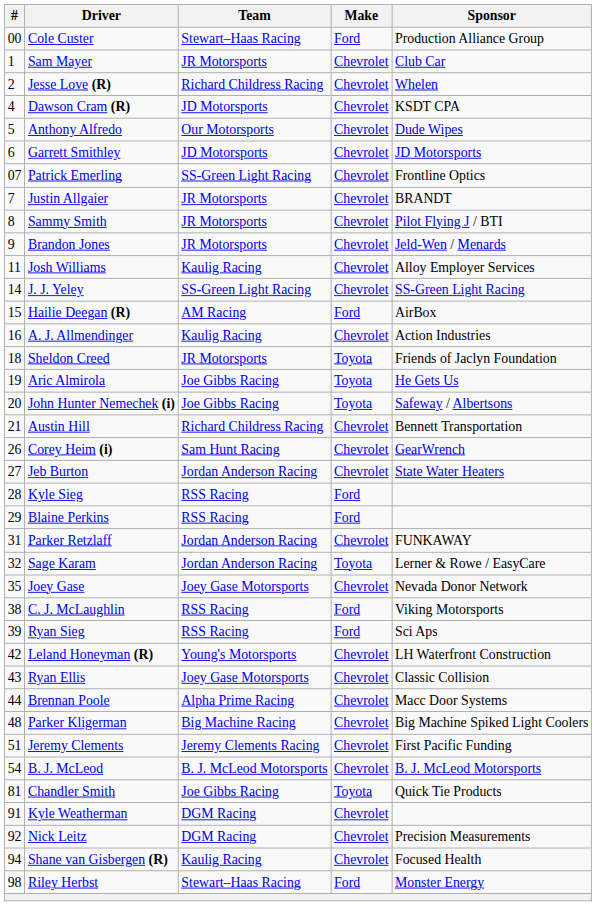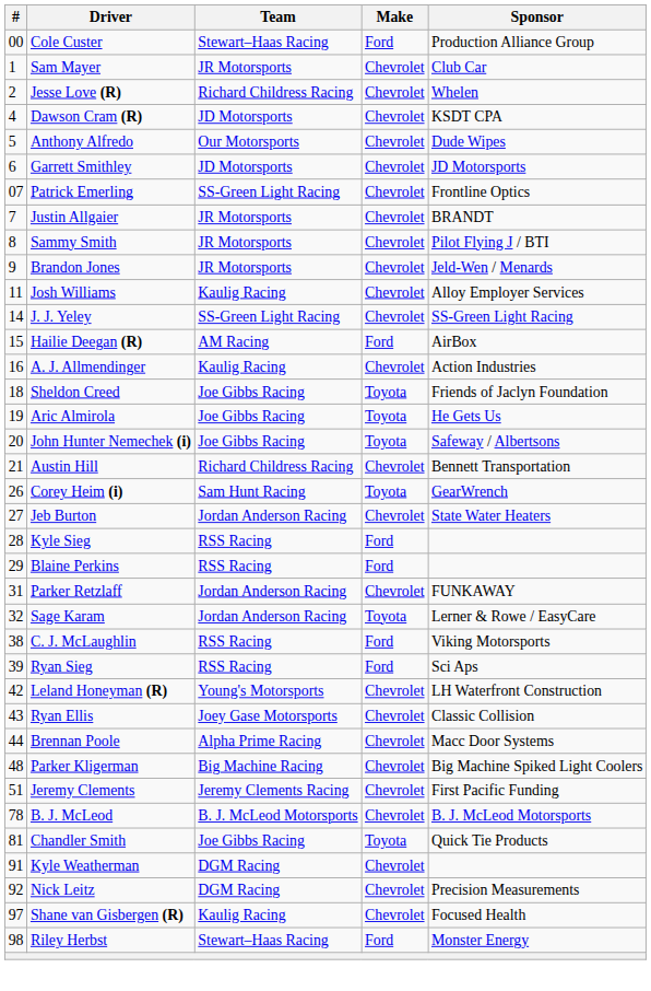 <table class="wikitable" style="font-size: 95%;">
 <tr>
 <th>#</th>
 <th>Driver</th>
 <th>Team</th>
 <th>Make</th>
 <th>Sponsor</th>
 </tr>
 <tr>
 <td>00</td>
 <td><a href='#'>Cole Custer</a></td>
 <td><a href='#'>Stewart–Haas Racing</a></td>
 <td><a href='#'>Ford</a></td>
 <td>Production Alliance Group</td>
 </tr>
 <tr>
 <td>1</td>
 <td><a href='#'>Sam Mayer</a></td>
 <td><a href='#'>JR Motorsports</a></td>
 <td><a href='#'>Chevrolet</a></td>
 <td><a href='#'>Club Car</a></td>
 </tr>
 <tr>
 <td>2</td>
 <td><a href='#'>Jesse Love</a> <strong>(R)</strong></td>
 <td><a href='#'>Richard Childress Racing</a></td>
 <td><a href='#'>Chevrolet</a></td>
 <td><a href='#'>Whelen</a></td>
 </tr>
 <tr>
 <td>4</td>
 <td><a href='#'>Dawson Cram</a> <strong>(R)</strong></td>
 <td><a href='#'>JD Motorsports</a></td>
 <td><a href='#'>Chevrolet</a></td>
 <td>KSDT CPA</td>
 </tr>
 <tr>
 <td>5</td>
 <td><a href='#'>Anthony Alfredo</a></td>
 <td><a href='#'>Our Motorsports</a></td>
 <td><a href='#'>Chevrolet</a></td>
 <td><a href='#'>Dude Wipes</a></td>
 </tr>
 <tr>
 <td>6</td>
 <td><a href='#'>Garrett Smithley</a></td>
 <td><a href='#'>JD Motorsports</a></td>
 <td><a href='#'>Chevrolet</a></td>
 <td><a href='#'>JD Motorsports</a></td>
 </tr>
 <tr>
 <td>07</td>
 <td><a href='#'>Patrick Emerling</a></td>
 <td><a href='#'>SS-Green Light Racing</a></td>
 <td><a href='#'>Chevrolet</a></td>
 <td>Frontline Optics</td>
 </tr>
 <tr>
 <td>7</td>
 <td><a href='#'>Justin Allgaier</a></td>
 <td><a href='#'>JR Motorsports</a></td>
 <td><a href='#'>Chevrolet</a></td>
 <td>BRANDT</td>
 </tr>
 <tr>
 <td>8</td>
 <td><a href='#'>Sammy Smith</a></td>
 <td><a href='#'>JR Motorsports</a></td>
 <td><a href='#'>Chevrolet</a></td>
 <td><a href='#'>Pilot Flying J</a> / BTI</td>
 </tr>
 <tr>
 <td>9</td>
 <td><a href='#'>Brandon Jones</a></td>
 <td><a href='#'>JR Motorsports</a></td>
 <td><a href='#'>Chevrolet</a></td>
 <td><a href='#'>Jeld-Wen</a> / <a href='#'>Menards</a></td>
 </tr>
 <tr>
 <td>11</td>
 <td><a href='#'>Josh Williams</a></td>
 <td><a href='#'>Kaulig Racing</a></td>
 <td><a href='#'>Chevrolet</a></td>
 <td>Alloy Employer Services</td>
 </tr>
 <tr>
 <td>14</td>
 <td><a href='#'>J. J. Yeley</a></td>
 <td><a href='#'>SS-Green Light Racing</a></td>
 <td><a href='#'>Chevrolet</a></td>
 <td><a href='#'>SS-Green Light Racing</a></td>
 </tr>
 <tr>
 <td>15</td>
 <td><a href='#'>Hailie Deegan</a> <strong>(R)</strong></td>
 <td><a href='#'>AM Racing</a></td>
 <td><a href='#'>Ford</a></td>
 <td>AirBox</td>
 </tr>
 <tr>
 <td>16</td>
 <td><a href='#'>A. J. Allmendinger</a></td>
 <td><a href='#'>Kaulig Racing</a></td>
 <td><a href='#'>Chevrolet</a></td>
 <td>Action Industries</td>
 </tr>
 <tr>
 <td>18</td>
 <td><a href='#'>Sheldon Creed</a></td>
-<td><a href='#'>JR Motorsports</a></td>
+<td><a href='#'>Joe Gibbs Racing</a></td>
 <td><a href='#'>Toyota</a></td>
 <td>Friends of Jaclyn Foundation</td>
 </tr>
 <tr>
 <td>19</td>
 <td><a href='#'>Aric Almirola</a></td>
 <td><a href='#'>Joe Gibbs Racing</a></td>
 <td><a href='#'>Toyota</a></td>
 <td><a href='#'>He Gets Us</a></td>
 </tr>
 <tr>
 <td>20</td>
 <td nowrap><a href='#'>John Hunter Nemechek</a> <strong>(i)</strong></td>
 <td><a href='#'>Joe Gibbs Racing</a></td>
 <td><a href='#'>Toyota</a></td>
 <td><a href='#'>Safeway</a> / <a href='#'>Albertsons</a></td>
 </tr>
 <tr>
 <td>21</td>
 <td><a href='#'>Austin Hill</a></td>
 <td><a href='#'>Richard Childress Racing</a></td>
 <td><a href='#'>Chevrolet</a></td>
 <td>Bennett Transportation</td>
 </tr>
 <tr>
 <td>26</td>
 <td><a href='#'>Corey Heim</a> <strong>(i)</strong></td>
 <td><a href='#'>Sam Hunt Racing</a></td>
-<td><a href='#'>Chevrolet</a></td>
+<td><a href='#'>Toyota</a></td>
 <td><a href='#'>GearWrench</a></td>
 </tr>
 <tr>
 <td>27</td>
 <td><a href='#'>Jeb Burton</a></td>
 <td><a href='#'>Jordan Anderson Racing</a></td>
 <td><a href='#'>Chevrolet</a></td>
 <td><a href='#'>State Water Heaters</a></td>
 </tr>
 <tr>
 <td>28</td>
 <td><a href='#'>Kyle Sieg</a></td>
 <td><a href='#'>RSS Racing</a></td>
 <td><a href='#'>Ford</a></td>
 <td></td>
 </tr>
 <tr>
 <td>29</td>
 <td><a href='#'>Blaine Perkins</a></td>
 <td><a href='#'>RSS Racing</a></td>
 <td><a href='#'>Ford</a></td>
 <td></td>
 </tr>
 <tr>
 <td>31</td>
 <td><a href='#'>Parker Retzlaff</a></td>
 <td><a href='#'>Jordan Anderson Racing</a></td>
 <td><a href='#'>Chevrolet</a></td>
 <td>FUNKAWAY</td>
 </tr>
 <tr>
 <td>32</td>
 <td><a href='#'>Sage Karam</a></td>
 <td><a href='#'>Jordan Anderson Racing</a></td>
 <td><a href='#'>Toyota</a></td>
 <td>Lerner & Rowe / EasyCare</td>
-</tr>
-<tr>
-<td>35</td>
-<td><a href='#'>Joey Gase</a></td>
-<td><a href='#'>Joey Gase Motorsports</a></td>
-<td><a href='#'>Chevrolet</a></td>
-<td>Nevada Donor Network</td>
 </tr>
 <tr>
 <td>38</td>
 <td><a href='#'>C. J. McLaughlin</a></td>
 <td><a href='#'>RSS Racing</a></td>
 <td><a href='#'>Ford</a></td>
 <td>Viking Motorsports</td>
 </tr>
 <tr>
 <td>39</td>
 <td><a href='#'>Ryan Sieg</a></td>
 <td><a href='#'>RSS Racing</a></td>
 <td><a href='#'>Ford</a></td>
 <td>Sci Aps</td>
 </tr>
 <tr>
 <td>42</td>
 <td><a href='#'>Leland Honeyman</a> <strong>(R)</strong></td>
 <td><a href='#'>Young's Motorsports</a></td>
 <td><a href='#'>Chevrolet</a></td>
 <td>LH Waterfront Construction</td>
 </tr>
 <tr>
 <td>43</td>
 <td><a href='#'>Ryan Ellis</a></td>
 <td><a href='#'>Joey Gase Motorsports</a></td>
 <td><a href='#'>Chevrolet</a></td>
 <td>Classic Collision</td>
 </tr>
 <tr>
 <td>44</td>
 <td><a href='#'>Brennan Poole</a></td>
 <td><a href='#'>Alpha Prime Racing</a></td>
 <td><a href='#'>Chevrolet</a></td>
 <td>Macc Door Systems</td>
 </tr>
 <tr>
 <td>48</td>
 <td><a href='#'>Parker Kligerman</a></td>
 <td><a href='#'>Big Machine Racing</a></td>
 <td><a href='#'>Chevrolet</a></td>
 <td nowrap>Big Machine Spiked Light Coolers</td>
 </tr>
 <tr>
 <td>51</td>
 <td><a href='#'>Jeremy Clements</a></td>
 <td><a href='#'>Jeremy Clements Racing</a></td>
 <td><a href='#'>Chevrolet</a></td>
 <td>First Pacific Funding</td>
 </tr>
 <tr>
-<td>54</td>
+<td>78</td>
 <td><a href='#'>B. J. McLeod</a></td>
 <td nowrap><a href='#'>B. J. McLeod Motorsports</a></td>
 <td><a href='#'>Chevrolet</a></td>
 <td><a href='#'>B. J. McLeod Motorsports</a></td>
 </tr>
 <tr>
 <td>81</td>
 <td><a href='#'>Chandler Smith</a></td>
 <td><a href='#'>Joe Gibbs Racing</a></td>
 <td><a href='#'>Toyota</a></td>
 <td>Quick Tie Products</td>
 </tr>
 <tr>
 <td>91</td>
 <td><a href='#'>Kyle Weatherman</a></td>
 <td><a href='#'>DGM Racing</a></td>
 <td><a href='#'>Chevrolet</a></td>
 <td></td>
 </tr>
 <tr>
 <td>92</td>
 <td><a href='#'>Nick Leitz</a></td>
 <td><a href='#'>DGM Racing</a></td>
 <td><a href='#'>Chevrolet</a></td>
 <td>Precision Measurements</td>
 </tr>
 <tr>
-<td>94</td>
+<td>97</td>
 <td><a href='#'>Shane van Gisbergen</a> <strong>(R)</strong></td>
 <td><a href='#'>Kaulig Racing</a></td>
 <td><a href='#'>Chevrolet</a></td>
 <td>Focused Health</td>
 </tr>
 <tr>
 <td>98</td>
 <td><a href='#'>Riley Herbst</a></td>
 <td><a href='#'>Stewart–Haas Racing</a></td>
 <td><a href='#'>Ford</a></td>
 <td><a href='#'>Monster Energy</a></td>
 </tr>
 <tr>
 <th colspan="5"></th>
 </tr>
 </table>
